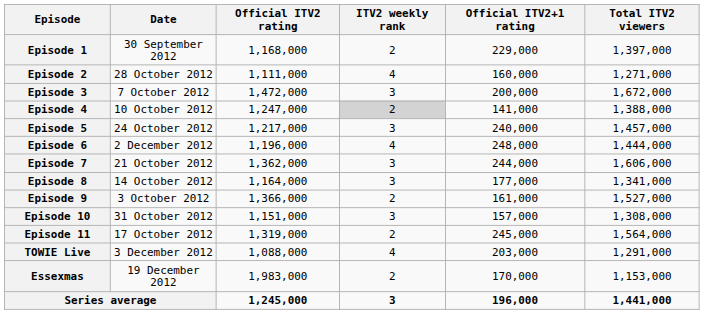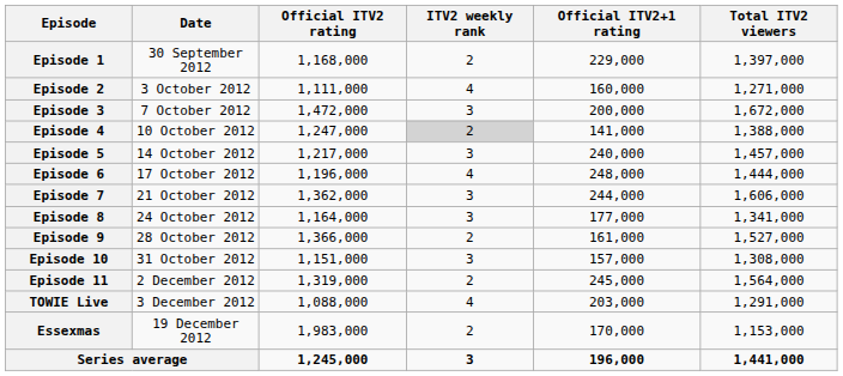 <table class="wikitable sortable" style="text-align:center">
 <tr>
 <th scope="col" style="width:120px;">Episode</th>
 <th scope="col" style="width:120px;">Date</th>
 <th scope="col" style="width:140px;">Official ITV2 rating</th>
 <th scope="col" style="width:120px;">ITV2 weekly rank</th>
 <th scope="col" style="width:160px;">Official ITV2+1 rating</th>
 <th scope="col" style="width:130px;">Total ITV2 viewers</th>
 </tr>
 <tr>
 <th scope="row">Episode 1</th>
 <td>30 September 2012</td>
 <td>1,168,000</td>
 <td>2</td>
 <td>229,000</td>
 <td>1,397,000</td>
 </tr>
 <tr>
 <th scope="row">Episode 2</th>
-<td>28 October 2012</td>
+<td>3 October 2012</td>
 <td>1,111,000</td>
 <td>4</td>
 <td>160,000</td>
 <td>1,271,000</td>
 </tr>
 <tr>
 <th scope="row">Episode 3</th>
 <td>7 October 2012</td>
 <td>1,472,000</td>
 <td>3</td>
 <td>200,000</td>
 <td>1,672,000</td>
 </tr>
 <tr>
 <th scope="row">Episode 4</th>
 <td>10 October 2012</td>
 <td>1,247,000</td>
 <td style="background: lightgrey;">2</td>
 <td>141,000</td>
 <td>1,388,000</td>
 </tr>
 <tr>
 <th scope="row">Episode 5</th>
-<td>24 October 2012</td>
+<td>14 October 2012</td>
 <td>1,217,000</td>
 <td>3</td>
 <td>240,000</td>
 <td>1,457,000</td>
 </tr>
 <tr>
 <th scope="row">Episode 6</th>
-<td>2 December 2012</td>
+<td>17 October 2012</td>
 <td>1,196,000</td>
 <td>4</td>
 <td>248,000</td>
 <td>1,444,000</td>
 </tr>
 <tr>
 <th scope="row">Episode 7</th>
 <td>21 October 2012</td>
 <td>1,362,000</td>
 <td>3</td>
 <td>244,000</td>
 <td>1,606,000</td>
 </tr>
 <tr>
 <th scope="row">Episode 8</th>
-<td>14 October 2012</td>
+<td>24 October 2012</td>
 <td>1,164,000</td>
 <td>3</td>
 <td>177,000</td>
 <td>1,341,000</td>
 </tr>
 <tr>
 <th scope="row">Episode 9</th>
-<td>3 October 2012</td>
+<td>28 October 2012</td>
 <td>1,366,000</td>
 <td>2</td>
 <td>161,000</td>
 <td>1,527,000</td>
 </tr>
 <tr>
 <th scope="row">Episode 10</th>
 <td>31 October 2012</td>
 <td>1,151,000</td>
 <td>3</td>
 <td>157,000</td>
 <td>1,308,000</td>
 </tr>
 <tr>
 <th scope="row">Episode 11</th>
-<td>17 October 2012</td>
+<td>2 December 2012</td>
 <td>1,319,000</td>
 <td>2</td>
 <td>245,000</td>
 <td>1,564,000</td>
 </tr>
 <tr>
 <th scope="row">TOWIE Live</th>
 <td>3 December 2012</td>
 <td>1,088,000</td>
 <td>4</td>
 <td>203,000</td>
 <td>1,291,000</td>
 </tr>
 <tr>
 <th scope="row">Essexmas</th>
 <td>19 December 2012</td>
 <td>1,983,000</td>
 <td>2</td>
 <td>170,000</td>
 <td>1,153,000</td>
 </tr>
 <tr>
 <th colspan=2 scope="row">Series average</th>
 <td><strong>1,245,000</strong></td>
 <td><strong>3</strong></td>
 <td><strong>196,000</strong></td>
 <td><strong>1,441,000</strong></td>
 </tr>
 </table>
